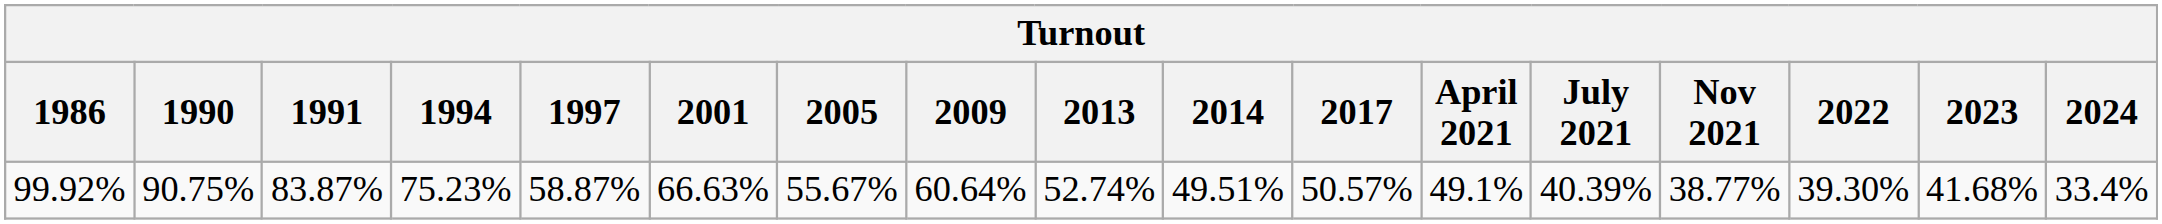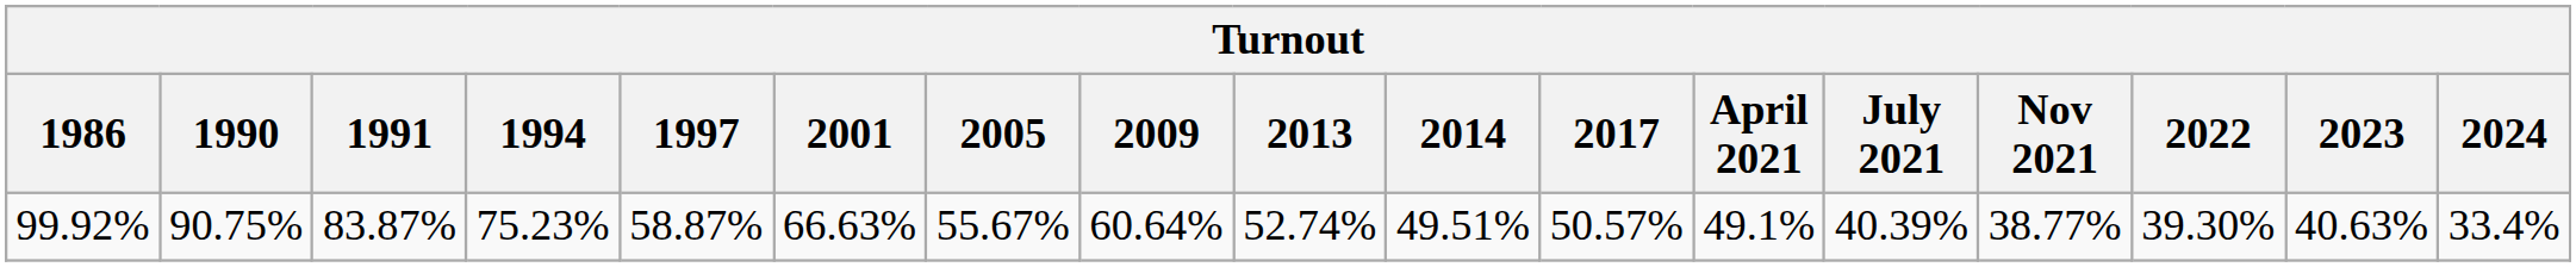 <table class=wikitable style=text-align:right>
 <tr>
 <th colspan=17>Turnout</th>
 </tr>
 <tr>
 <th>1986</th>
 <th>1990</th>
 <th>1991</th>
 <th>1994</th>
 <th>1997</th>
 <th>2001</th>
 <th>2005</th>
 <th>2009</th>
 <th>2013</th>
 <th>2014</th>
 <th>2017</th>
 <th>April 2021</th>
 <th>July 2021</th>
 <th>Nov 2021</th>
 <th>2022</th>
 <th>2023</th>
 <th>2024</th>
 </tr>
 <tr>
 <td>99.92%</td>
 <td>90.75%</td>
 <td>83.87%</td>
 <td>75.23%</td>
 <td>58.87%</td>
 <td>66.63%</td>
 <td>55.67%</td>
 <td>60.64%</td>
 <td>52.74%</td>
 <td>49.51%</td>
 <td>50.57%</td>
 <td>49.1%</td>
 <td>40.39%</td>
 <td>38.77%</td>
 <td>39.30%</td>
-<td>41.68%</td>
+<td>40.63%</td>
 <td>33.4%</td>
 </tr>
 </table>
